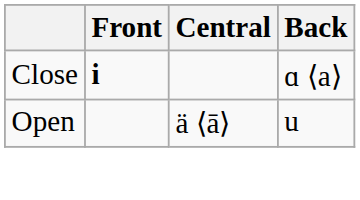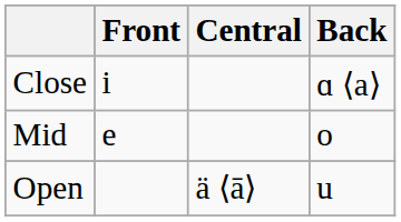 <table class="wikitable">
 <tr>
 <th></th>
 <th>Front</th>
 <th>Central</th>
 <th>Back</th>
 </tr>
 <tr>
 <td>Close</td>
-<td><strong>i</strong></td>
+<td>i</td>
 <td></td>
 <td>ɑ ⟨a⟩</td>
+</tr>
+<tr>
+<td>Mid</td>
+<td>e</td>
+<td></td>
+<td>o</td>
 </tr>
 <tr>
 <td>Open</td>
 <td></td>
 <td>ä ⟨ā⟩</td>
 <td>u</td>
 </tr>
 </table>
